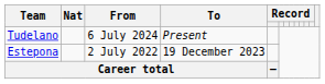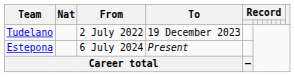 <table class="wikitable" style="text-align: center">
 <tr>
 <th rowspan="2">Team</th>
 <th rowspan="2">Nat</th>
 <th rowspan="2">From</th>
 <th rowspan="2">To</th>
 <th colspan="8">Record</th>
 <th rowspan=2></th>
 </tr>
 <tr>
 <th></th>
 <th></th>
 <th></th>
 <th></th>
 <th></th>
 <th></th>
 <th></th>
 <th></th>
 </tr>
 <tr>
 <td align="left"><a href='#'>Tudelano</a></td>
 <td></td>
-<td align=left>6 July 2024</td>
-<td align=left><em>Present</em><br></td>
+<td align=left>2 July 2022</td>
+<td align=left>19 December 2023<br></td>
 <td></td>
 </tr>
 <tr>
 <td align="left"><a href='#'>Estepona</a></td>
 <td></td>
-<td align=left>2 July 2022</td>
-<td align=left>19 December 2023<br></td>
+<td align=left>6 July 2024</td>
+<td align=left><em>Present</em><br></td>
 <td></td>
 </tr>
 <tr>
 <th colspan=4><strong>Career total</strong><br></th>
 <th>—</th>
 </tr>
 </table>
